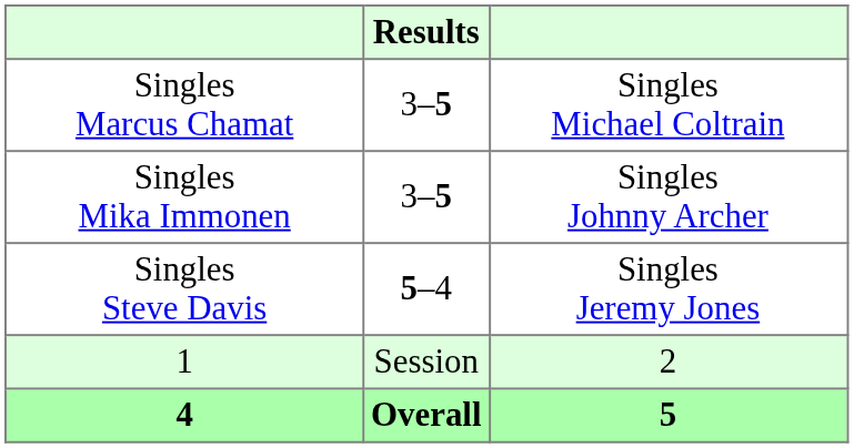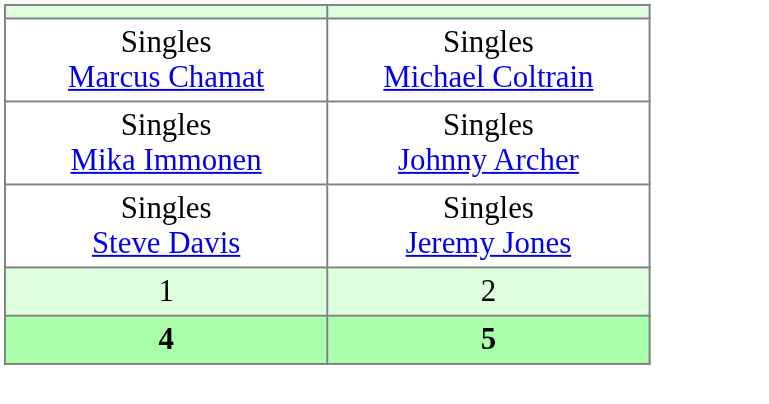 <table border="1" cellpadding="3" style="border-collapse: collapse;">
 <tr bgcolor="#ddffdd">
 <th width="160"></th>
-<th>Results</th>
 <th width="160"></th>
 </tr>
 <tr>
 <td align="center">Singles<br><a href='#'>Marcus Chamat</a></td>
-<td align="center">3–<strong>5</strong></td>
 <td align="center">Singles<br><a href='#'>Michael Coltrain</a></td>
 </tr>
 <tr>
 <td align="center">Singles<br><a href='#'>Mika Immonen</a></td>
-<td align="center">3–<strong>5</strong></td>
 <td align="center">Singles<br><a href='#'>Johnny Archer</a></td>
 </tr>
 <tr>
 <td align="center">Singles<br><a href='#'>Steve Davis</a></td>
-<td align="center"><strong>5</strong>–4</td>
 <td align="center">Singles<br><a href='#'>Jeremy Jones</a></td>
 </tr>
 <tr bgcolor="#ddffdd">
 <td align="center">1</td>
-<td align="center">Session</td>
 <td align="center">2</td>
 </tr>
 <tr bgcolor="#aaffaa">
 <th align="center">4</th>
-<th align="center">Overall</th>
 <th align="center">5</th>
 </tr>
 </table>
